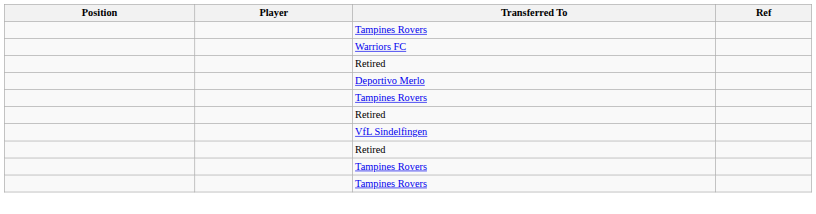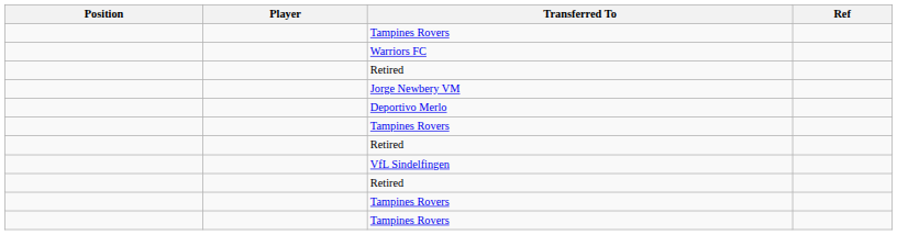 <table class="wikitable sortable" style="width:75%; text-align:center; font-size:95%; text-align:left;">
 <tr>
 <th><strong>Position</strong></th>
 <th><strong>Player</strong></th>
 <th><strong>Transferred To</strong></th>
 <th><strong>Ref</strong></th>
 </tr>
 <tr>
 <td></td>
 <td></td>
 <td> <a href='#'>Tampines Rovers</a></td>
 <td></td>
 </tr>
 <tr>
 <td></td>
 <td></td>
 <td> <a href='#'>Warriors FC</a></td>
 <td></td>
 </tr>
 <tr>
 <td></td>
 <td></td>
 <td>Retired</td>
+<td></td>
+</tr>
+<tr>
+<td></td>
+<td></td>
+<td> <a href='#'>Jorge Newbery VM</a></td>
 <td></td>
 </tr>
 <tr>
 <td></td>
 <td></td>
 <td> <a href='#'>Deportivo Merlo</a></td>
 <td></td>
 </tr>
 <tr>
 <td></td>
 <td></td>
 <td> <a href='#'>Tampines Rovers</a></td>
 <td></td>
 </tr>
 <tr>
 <td></td>
 <td></td>
 <td>Retired</td>
 <td></td>
 </tr>
 <tr>
 <td></td>
 <td></td>
 <td> <a href='#'>VfL Sindelfingen</a></td>
 <td></td>
 </tr>
 <tr>
 <td></td>
 <td></td>
 <td>Retired</td>
 <td></td>
 </tr>
 <tr>
 <td></td>
 <td></td>
 <td> <a href='#'>Tampines Rovers</a></td>
 <td></td>
 </tr>
 <tr>
 <td></td>
 <td></td>
 <td> <a href='#'>Tampines Rovers</a></td>
 <td></td>
 </tr>
 </table>
